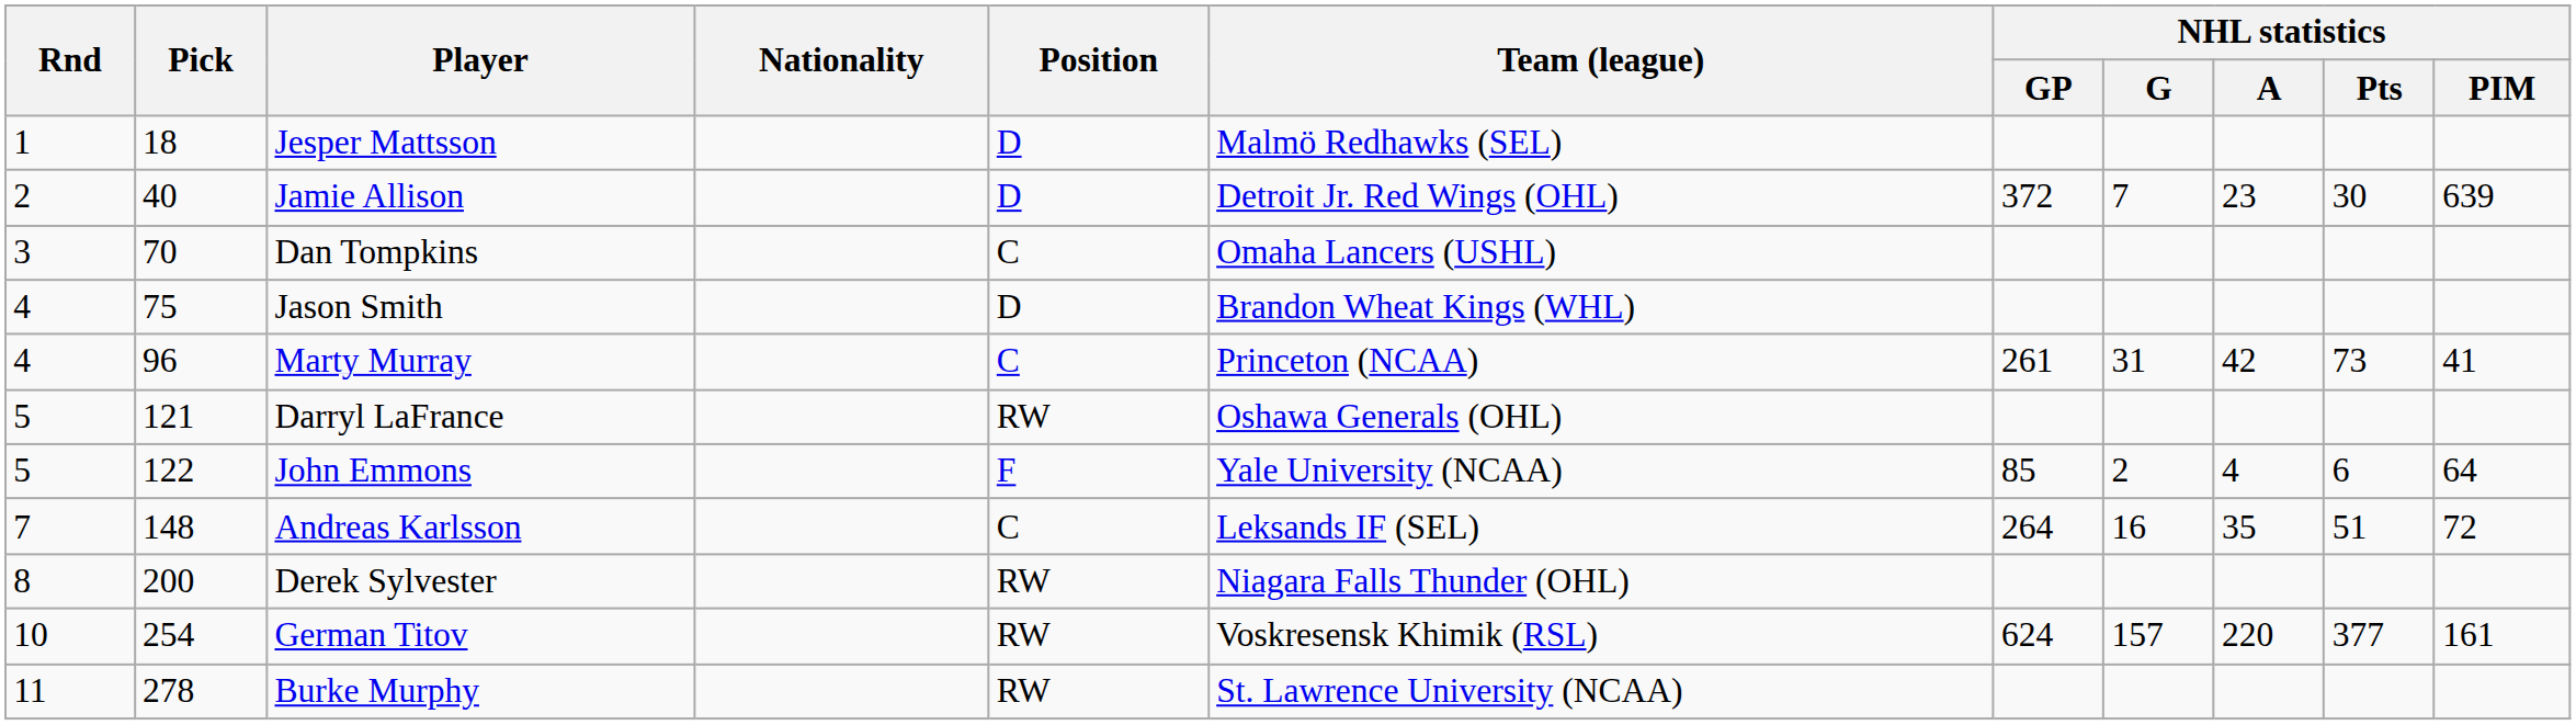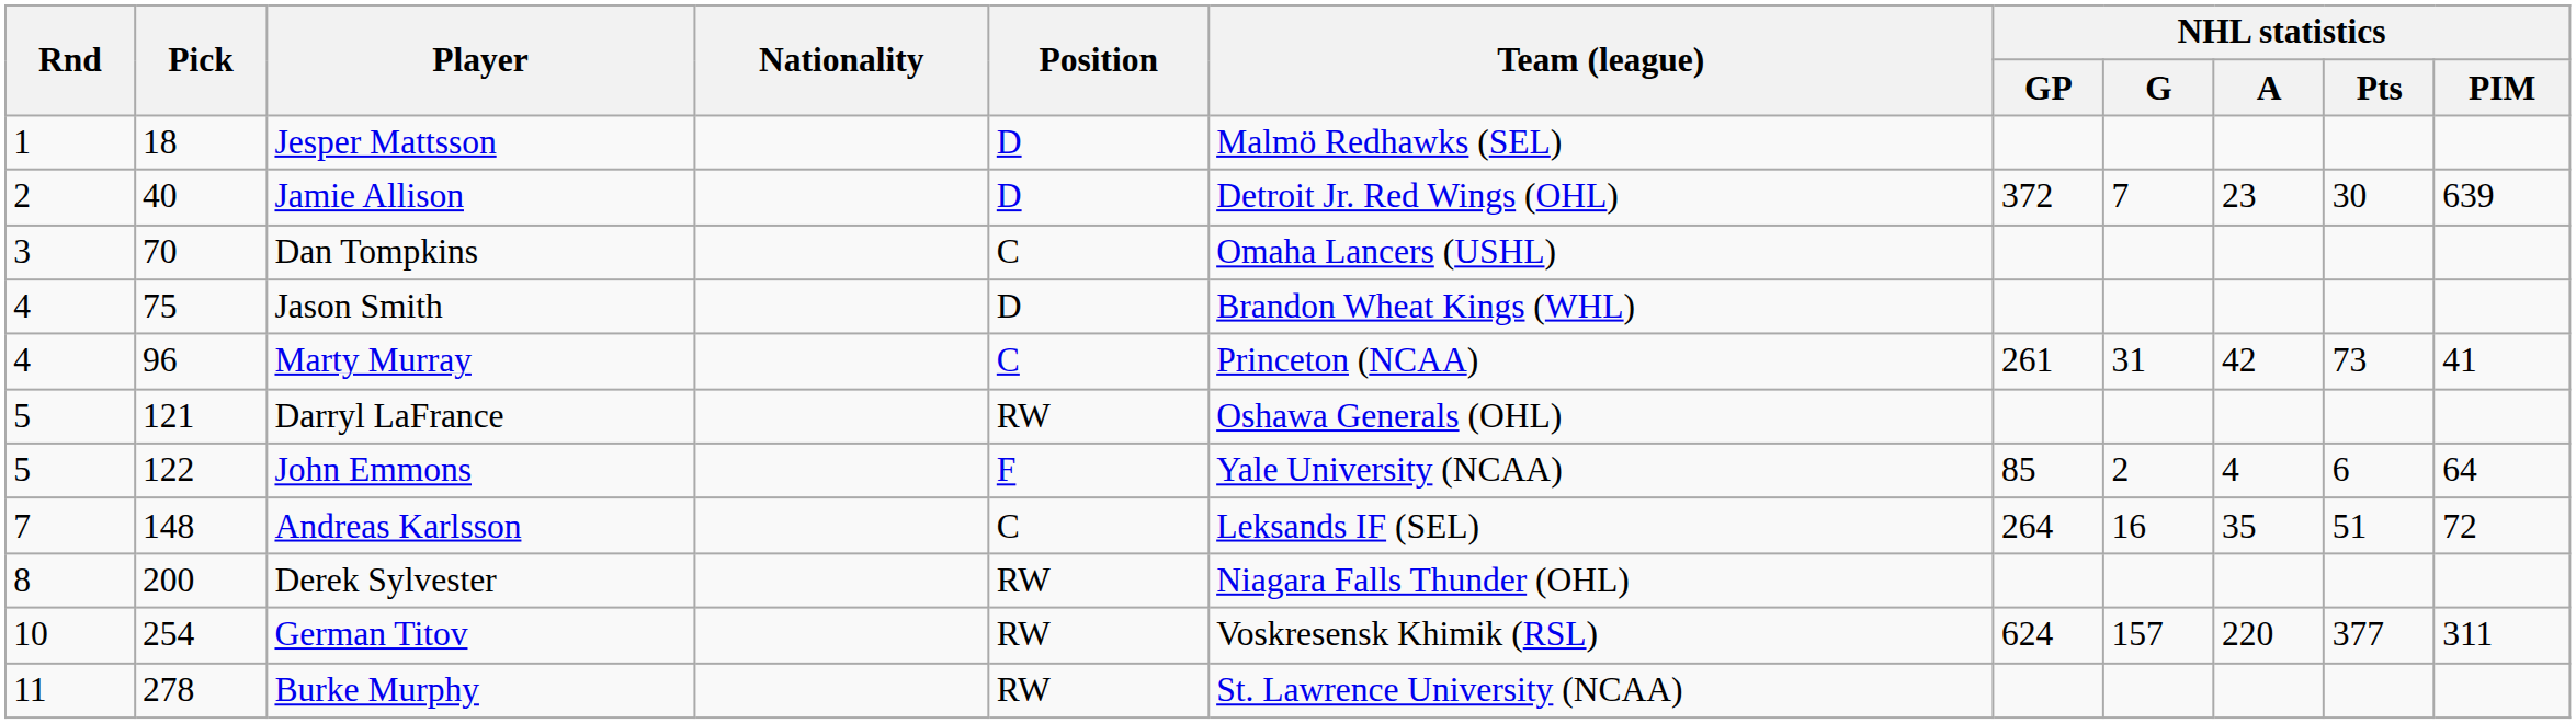 <table class="wikitable"  width="75%">
 <tr>
 <th rowspan="2">Rnd</th>
 <th rowspan="2">Pick</th>
 <th rowspan="2">Player</th>
 <th rowspan="2">Nationality</th>
 <th rowspan="2">Position</th>
 <th rowspan="2">Team (league)</th>
 <th colspan="5">NHL statistics</th>
 </tr>
 <tr>
 <th>GP</th>
 <th>G</th>
 <th>A</th>
 <th>Pts</th>
 <th>PIM</th>
 </tr>
 <tr>
 <td>1</td>
 <td>18</td>
 <td><a href='#'>Jesper Mattsson</a></td>
 <td></td>
 <td><a href='#'>D</a></td>
 <td><a href='#'>Malmö Redhawks</a> (<a href='#'>SEL</a>)</td>
 <td></td>
 <td></td>
 <td></td>
 <td></td>
 <td></td>
 </tr>
 <tr>
 <td>2</td>
 <td>40</td>
 <td><a href='#'>Jamie Allison</a></td>
 <td></td>
 <td><a href='#'>D</a></td>
 <td><a href='#'>Detroit Jr. Red Wings</a> (<a href='#'>OHL</a>)</td>
 <td>372</td>
 <td>7</td>
 <td>23</td>
 <td>30</td>
 <td>639</td>
 </tr>
 <tr>
 <td>3</td>
 <td>70</td>
 <td>Dan Tompkins</td>
 <td></td>
 <td>C</td>
 <td><a href='#'>Omaha Lancers</a> (<a href='#'>USHL</a>)</td>
 <td></td>
 <td></td>
 <td></td>
 <td></td>
 <td></td>
 </tr>
 <tr>
 <td>4</td>
 <td>75</td>
 <td>Jason Smith</td>
 <td></td>
 <td>D</td>
 <td><a href='#'>Brandon Wheat Kings</a> (<a href='#'>WHL</a>)</td>
 <td></td>
 <td></td>
 <td></td>
 <td></td>
 <td></td>
 </tr>
 <tr>
 <td>4</td>
 <td>96</td>
 <td><a href='#'>Marty Murray</a></td>
 <td></td>
 <td><a href='#'>C</a></td>
 <td><a href='#'>Princeton</a> (<a href='#'>NCAA</a>)</td>
 <td>261</td>
 <td>31</td>
 <td>42</td>
 <td>73</td>
 <td>41</td>
 </tr>
 <tr>
 <td>5</td>
 <td>121</td>
 <td>Darryl LaFrance</td>
 <td></td>
 <td>RW</td>
 <td><a href='#'>Oshawa Generals</a> (OHL)</td>
 <td></td>
 <td></td>
 <td></td>
 <td></td>
 <td></td>
 </tr>
 <tr>
 <td>5</td>
 <td>122</td>
 <td><a href='#'>John Emmons</a></td>
 <td></td>
 <td><a href='#'>F</a></td>
 <td><a href='#'>Yale University</a> (NCAA)</td>
 <td>85</td>
 <td>2</td>
 <td>4</td>
 <td>6</td>
 <td>64</td>
 </tr>
 <tr>
 <td>7</td>
 <td>148</td>
 <td><a href='#'>Andreas Karlsson</a></td>
 <td></td>
 <td>C</td>
 <td><a href='#'>Leksands IF</a> (SEL)</td>
 <td>264</td>
 <td>16</td>
 <td>35</td>
 <td>51</td>
 <td>72</td>
 </tr>
 <tr>
 <td>8</td>
 <td>200</td>
 <td>Derek Sylvester</td>
 <td></td>
 <td>RW</td>
 <td><a href='#'>Niagara Falls Thunder</a> (OHL)</td>
 <td></td>
 <td></td>
 <td></td>
 <td></td>
 <td></td>
 </tr>
 <tr>
 <td>10</td>
 <td>254</td>
 <td><a href='#'>German Titov</a></td>
 <td></td>
 <td>RW</td>
 <td>Voskresensk Khimik (<a href='#'>RSL</a>)</td>
 <td>624</td>
 <td>157</td>
 <td>220</td>
 <td>377</td>
-<td>161</td>
+<td>311</td>
 </tr>
 <tr>
 <td>11</td>
 <td>278</td>
 <td><a href='#'>Burke Murphy</a></td>
 <td></td>
 <td>RW</td>
 <td><a href='#'>St. Lawrence University</a> (NCAA)</td>
 <td></td>
 <td></td>
 <td></td>
 <td></td>
 <td></td>
 </tr>
 </table>
